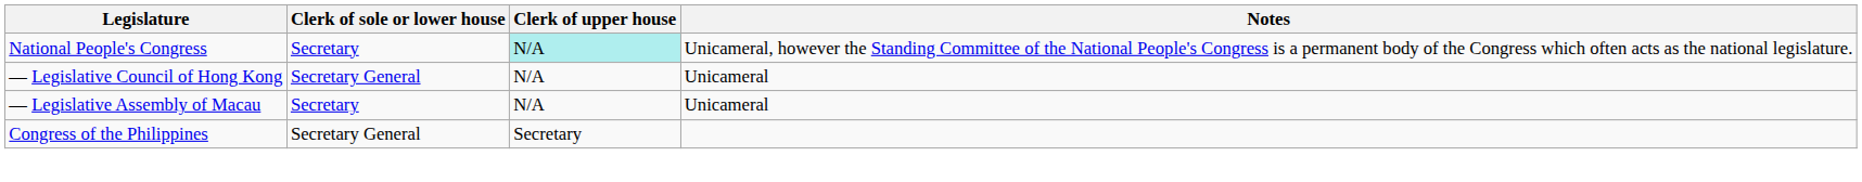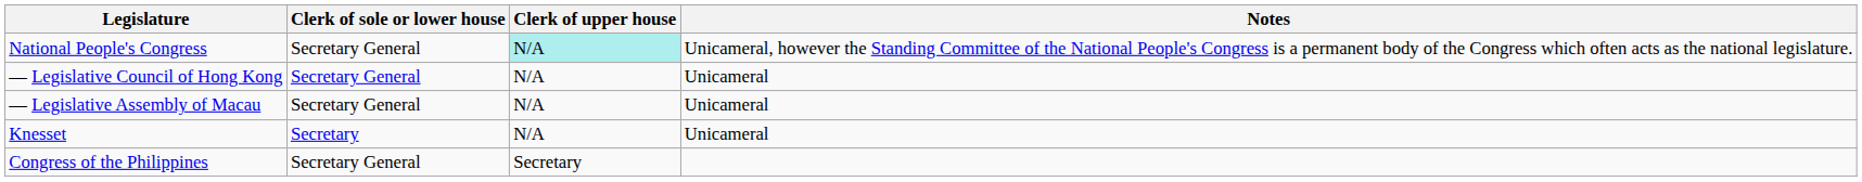 <table class="wikitable">
 <tr>
 <th>Legislature</th>
 <th>Clerk of sole or lower house</th>
 <th>Clerk of upper house</th>
 <th>Notes</th>
 </tr>
 <tr>
 <td> <a href='#'>National People's Congress</a></td>
-<td><a href='#'>Secretary</a></td>
+<td>Secretary General</td>
 <td style="background: paleturquoise;">N/A</td>
 <td>Unicameral, however the <a href='#'>Standing Committee of the National People's Congress</a> is a permanent body of the Congress which often acts as the national legislature.</td>
 </tr>
 <tr>
 <td>— <a href='#'>Legislative Council of Hong Kong</a></td>
 <td><a href='#'>Secretary General</a></td>
 <td>N/A</td>
 <td>Unicameral</td>
 </tr>
 <tr>
 <td>— <a href='#'>Legislative Assembly of Macau</a></td>
+<td>Secretary General</td>
+<td>N/A</td>
+<td>Unicameral</td>
+</tr>
+<tr>
+<td> <a href='#'>Knesset</a></td>
 <td><a href='#'>Secretary</a></td>
 <td>N/A</td>
 <td>Unicameral</td>
 </tr>
 <tr>
 <td> <a href='#'>Congress of the Philippines</a></td>
 <td>Secretary General</td>
 <td>Secretary</td>
 <td></td>
 </tr>
 </table>
